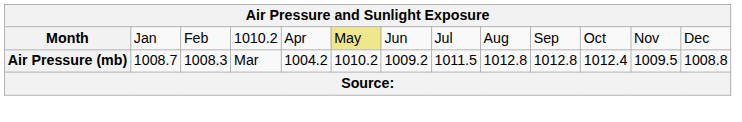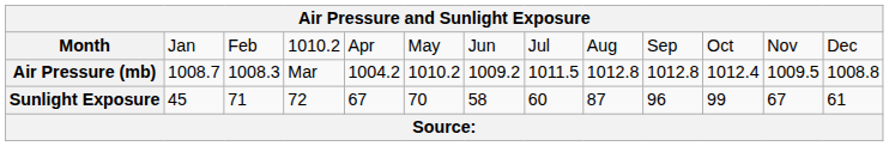 <table class="wikitable">
 <tr>
 <th colspan="13">Air Pressure and Sunlight Exposure</th>
 </tr>
 <tr>
 <th>Month</th>
 <td>Jan</td>
 <td>Feb</td>
 <td>1010.2</td>
 <td>Apr</td>
-<td style="background: khaki;">May</td>
+<td>May</td>
 <td>Jun</td>
 <td>Jul</td>
 <td>Aug</td>
 <td>Sep</td>
 <td>Oct</td>
 <td>Nov</td>
 <td>Dec</td>
 </tr>
 <tr>
 <th>Air Pressure  (mb)</th>
 <td>1008.7</td>
 <td>1008.3</td>
 <td>Mar</td>
 <td>1004.2</td>
 <td>1010.2</td>
 <td>1009.2</td>
 <td>1011.5</td>
 <td>1012.8</td>
 <td>1012.8</td>
 <td>1012.4</td>
 <td>1009.5</td>
 <td>1008.8</td>
 </tr>
 <tr>
+<th>Sunlight  Exposure</th>
+<td>45</td>
+<td>71</td>
+<td>72</td>
+<td>67</td>
+<td>70</td>
+<td>58</td>
+<td>60</td>
+<td>87</td>
+<td>96</td>
+<td>99</td>
+<td>67</td>
+<td>61</td>
+</tr>
+<tr>
 <th colspan="13">Source:</th>
 </tr>
 </table>
